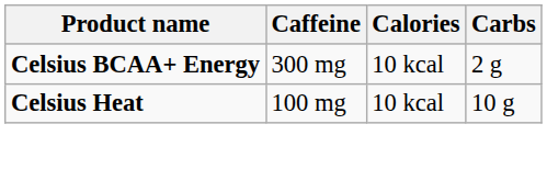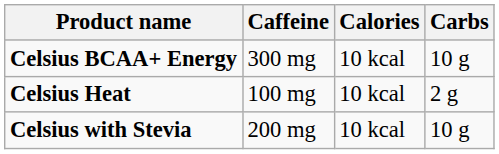 <table class="wikitable">
 <tr>
 <th>Product name</th>
 <th>Caffeine</th>
 <th>Calories</th>
 <th>Carbs</th>
 </tr>
 <tr>
 <td><strong>Celsius BCAA+ Energy</strong></td>
 <td>300 mg</td>
 <td>10 kcal</td>
-<td>2 g</td>
+<td>10 g</td>
 </tr>
 <tr>
 <td><strong>Celsius Heat</strong></td>
 <td>100 mg</td>
 <td>10 kcal</td>
+<td>2 g</td>
+</tr>
+<tr>
+<td><strong>Celsius with Stevia</strong></td>
+<td>200 mg</td>
+<td>10 kcal</td>
 <td>10 g</td>
 </tr>
 </table>
